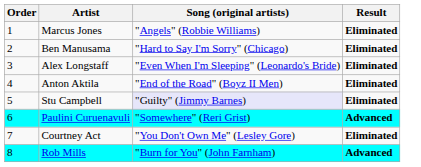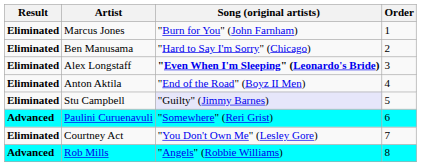 <table class=wikitable>
 <tr>
-<th>Order</th>
+<th>Result</th>
 <th>Artist</th>
 <th>Song (original artists)</th>
-<th>Result</th>
+<th>Order</th>
 </tr>
 <tr>
+<td><strong>Eliminated</strong></td>
+<td>Marcus Jones</td>
+<td>"<a href='#'>Burn for You</a>" (<a href='#'>John Farnham</a>)</td>
 <td>1</td>
-<td>Marcus Jones</td>
-<td>"<a href='#'>Angels</a>" (<a href='#'>Robbie Williams</a>)</td>
-<td><strong>Eliminated</strong></td>
 </tr>
 <tr>
-<td>2</td>
+<td><strong>Eliminated</strong></td>
 <td>Ben Manusama</td>
 <td>"<a href='#'>Hard to Say I'm Sorry</a>" (<a href='#'>Chicago</a>)</td>
-<td><strong>Eliminated</strong></td>
+<td>2</td>
 </tr>
 <tr>
+<td><strong>Eliminated</strong></td>
+<td>Alex Longstaff</td>
+<td><strong>"<a href='#'>Even When I'm Sleeping</a>" (<a href='#'>Leonardo's Bride</a>)</strong></td>
 <td>3</td>
-<td>Alex Longstaff</td>
-<td>"<a href='#'>Even When I'm Sleeping</a>" (<a href='#'>Leonardo's Bride</a>)</td>
-<td><strong>Eliminated</strong></td>
 </tr>
 <tr>
-<td>4</td>
+<td><strong>Eliminated</strong></td>
 <td>Anton Aktila</td>
 <td>"<a href='#'>End of the Road</a>" (<a href='#'>Boyz II Men</a>)</td>
-<td><strong>Eliminated</strong></td>
+<td>4</td>
 </tr>
 <tr>
-<td>5</td>
+<td><strong>Eliminated</strong></td>
 <td>Stu Campbell</td>
 <td style="background: lavender;">"Guilty" (<a href='#'>Jimmy Barnes</a>)</td>
-<td><strong>Eliminated</strong></td>
+<td>5</td>
 </tr>
 <tr style="background:cyan;">
-<td>6</td>
+<td><strong>Advanced</strong></td>
 <td><a href='#'>Paulini Curuenavuli</a></td>
 <td>"<a href='#'>Somewhere</a>" (<a href='#'>Reri Grist</a>)</td>
-<td><strong>Advanced</strong></td>
+<td>6</td>
 </tr>
 <tr>
-<td>7</td>
+<td><strong>Eliminated</strong></td>
 <td>Courtney Act</td>
 <td>"<a href='#'>You Don't Own Me</a>" (<a href='#'>Lesley Gore</a>)</td>
-<td><strong>Eliminated</strong></td>
+<td>7</td>
 </tr>
 <tr style="background:cyan;">
+<td><strong>Advanced</strong></td>
+<td><a href='#'>Rob Mills</a></td>
+<td>"<a href='#'>Angels</a>" (<a href='#'>Robbie Williams</a>)</td>
 <td>8</td>
-<td><a href='#'>Rob Mills</a></td>
-<td>"<a href='#'>Burn for You</a>" (<a href='#'>John Farnham</a>)</td>
-<td><strong>Advanced</strong></td>
 </tr>
 </table>
